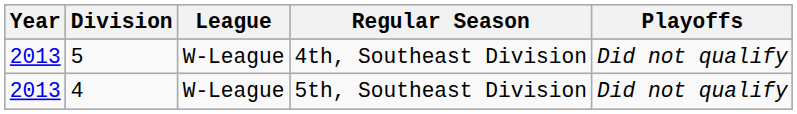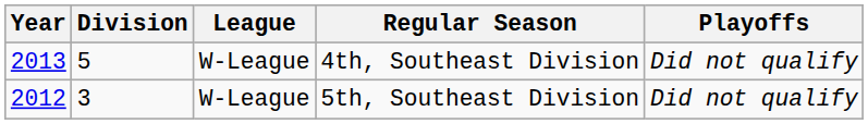 <table class="wikitable">
 <tr>
 <th>Year</th>
 <th>Division</th>
 <th>League</th>
 <th>Regular Season</th>
 <th>Playoffs</th>
 </tr>
 <tr>
 <td><a href='#'>2013</a></td>
 <td>5</td>
 <td>W-League</td>
 <td>4th, Southeast Division</td>
 <td><em>Did not qualify</em></td>
 </tr>
 <tr>
-<td><a href='#'>2013</a></td>
-<td>4</td>
+<td><a href='#'>2012</a></td>
+<td>3</td>
 <td>W-League</td>
 <td>5th, Southeast Division</td>
 <td><em>Did not qualify</em></td>
 </tr>
 </table>
